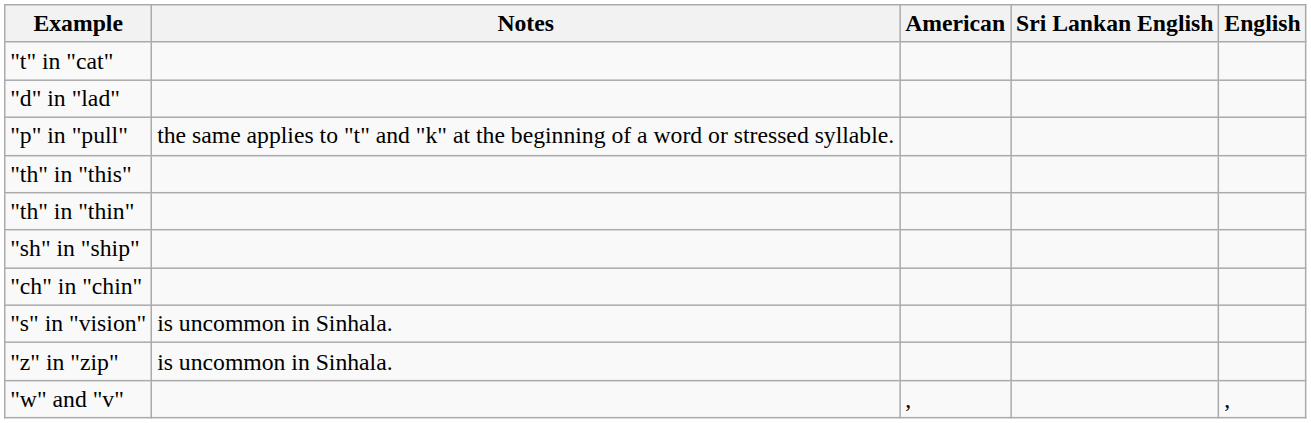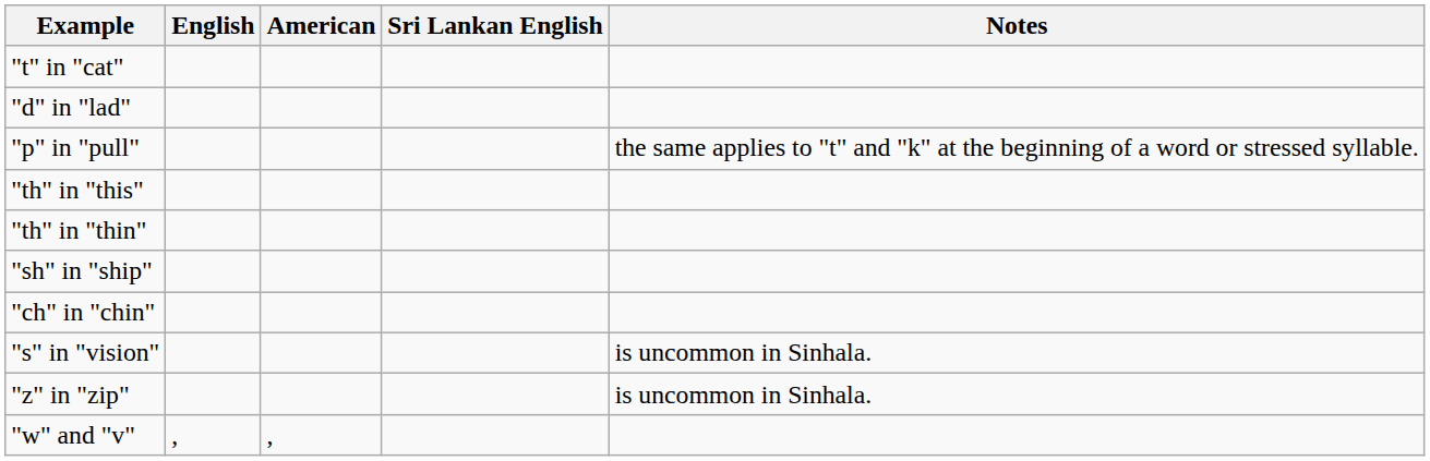 <table class="wikitable" style="text-align:left;">
 <tr>
 <th>Example</th>
-<th>Notes</th>
+<th>English</th>
 <th>American</th>
 <th>Sri Lankan English</th>
-<th>English</th>
+<th>Notes</th>
 </tr>
 <tr>
 <td>"t" in "cat"</td>
 <td></td>
 <td></td>
 <td></td>
 <td></td>
 </tr>
 <tr>
 <td>"d" in "lad"</td>
 <td></td>
 <td></td>
 <td></td>
 <td></td>
 </tr>
 <tr>
 <td>"p" in "pull"</td>
-<td>the same applies to "t" and "k" at the beginning of a word or stressed syllable.</td>
 <td></td>
 <td></td>
 <td></td>
+<td>the same applies to "t" and "k" at the beginning of a word or stressed syllable.</td>
 </tr>
 <tr>
 <td>"th" in "this"</td>
 <td></td>
 <td></td>
 <td></td>
 <td></td>
 </tr>
 <tr>
 <td>"th" in "thin"</td>
 <td></td>
 <td></td>
 <td></td>
 <td></td>
 </tr>
 <tr>
 <td>"sh" in "ship"</td>
 <td></td>
 <td></td>
 <td></td>
 <td></td>
 </tr>
 <tr>
 <td>"ch" in "chin"</td>
 <td></td>
 <td></td>
 <td></td>
 <td></td>
 </tr>
 <tr>
 <td>"s" in "vision"</td>
-<td> is uncommon in Sinhala.</td>
 <td></td>
 <td></td>
 <td></td>
+<td> is uncommon in Sinhala.</td>
 </tr>
 <tr>
 <td>"z" in "zip"</td>
-<td> is uncommon in Sinhala.</td>
 <td></td>
 <td></td>
 <td></td>
+<td> is uncommon in Sinhala.</td>
 </tr>
 <tr>
 <td>"w" and "v"</td>
-<td></td>
+<td>, </td>
 <td>, </td>
 <td></td>
-<td>, </td>
+<td></td>
 </tr>
 </table>
